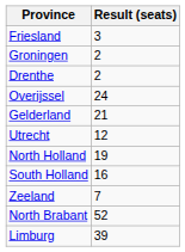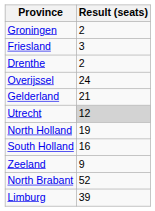 <table class="wikitable" align="right">
 <tr>
 <th>Province</th>
 <th>Result (seats)</th>
 </tr>
 <tr>
+<td><a href='#'>Groningen</a></td>
+<td>2</td>
+</tr>
+<tr>
 <td><a href='#'>Friesland</a></td>
 <td>3</td>
-</tr>
-<tr>
-<td><a href='#'>Groningen</a></td>
-<td>2</td>
 </tr>
 <tr>
 <td><a href='#'>Drenthe</a></td>
 <td>2</td>
 </tr>
 <tr>
 <td><a href='#'>Overijssel</a></td>
 <td>24</td>
 </tr>
 <tr>
 <td><a href='#'>Gelderland</a></td>
 <td>21</td>
 </tr>
 <tr>
 <td><a href='#'>Utrecht</a></td>
-<td>12</td>
+<td style="background: lightgrey;">12</td>
 </tr>
 <tr>
 <td><a href='#'>North Holland</a></td>
 <td>19</td>
 </tr>
 <tr>
 <td><a href='#'>South Holland</a></td>
 <td>16</td>
 </tr>
 <tr>
 <td><a href='#'>Zeeland</a></td>
-<td>7</td>
+<td>9</td>
 </tr>
 <tr>
 <td><a href='#'>North Brabant</a></td>
 <td>52</td>
 </tr>
 <tr>
 <td><a href='#'>Limburg</a></td>
 <td>39</td>
 </tr>
 </table>
